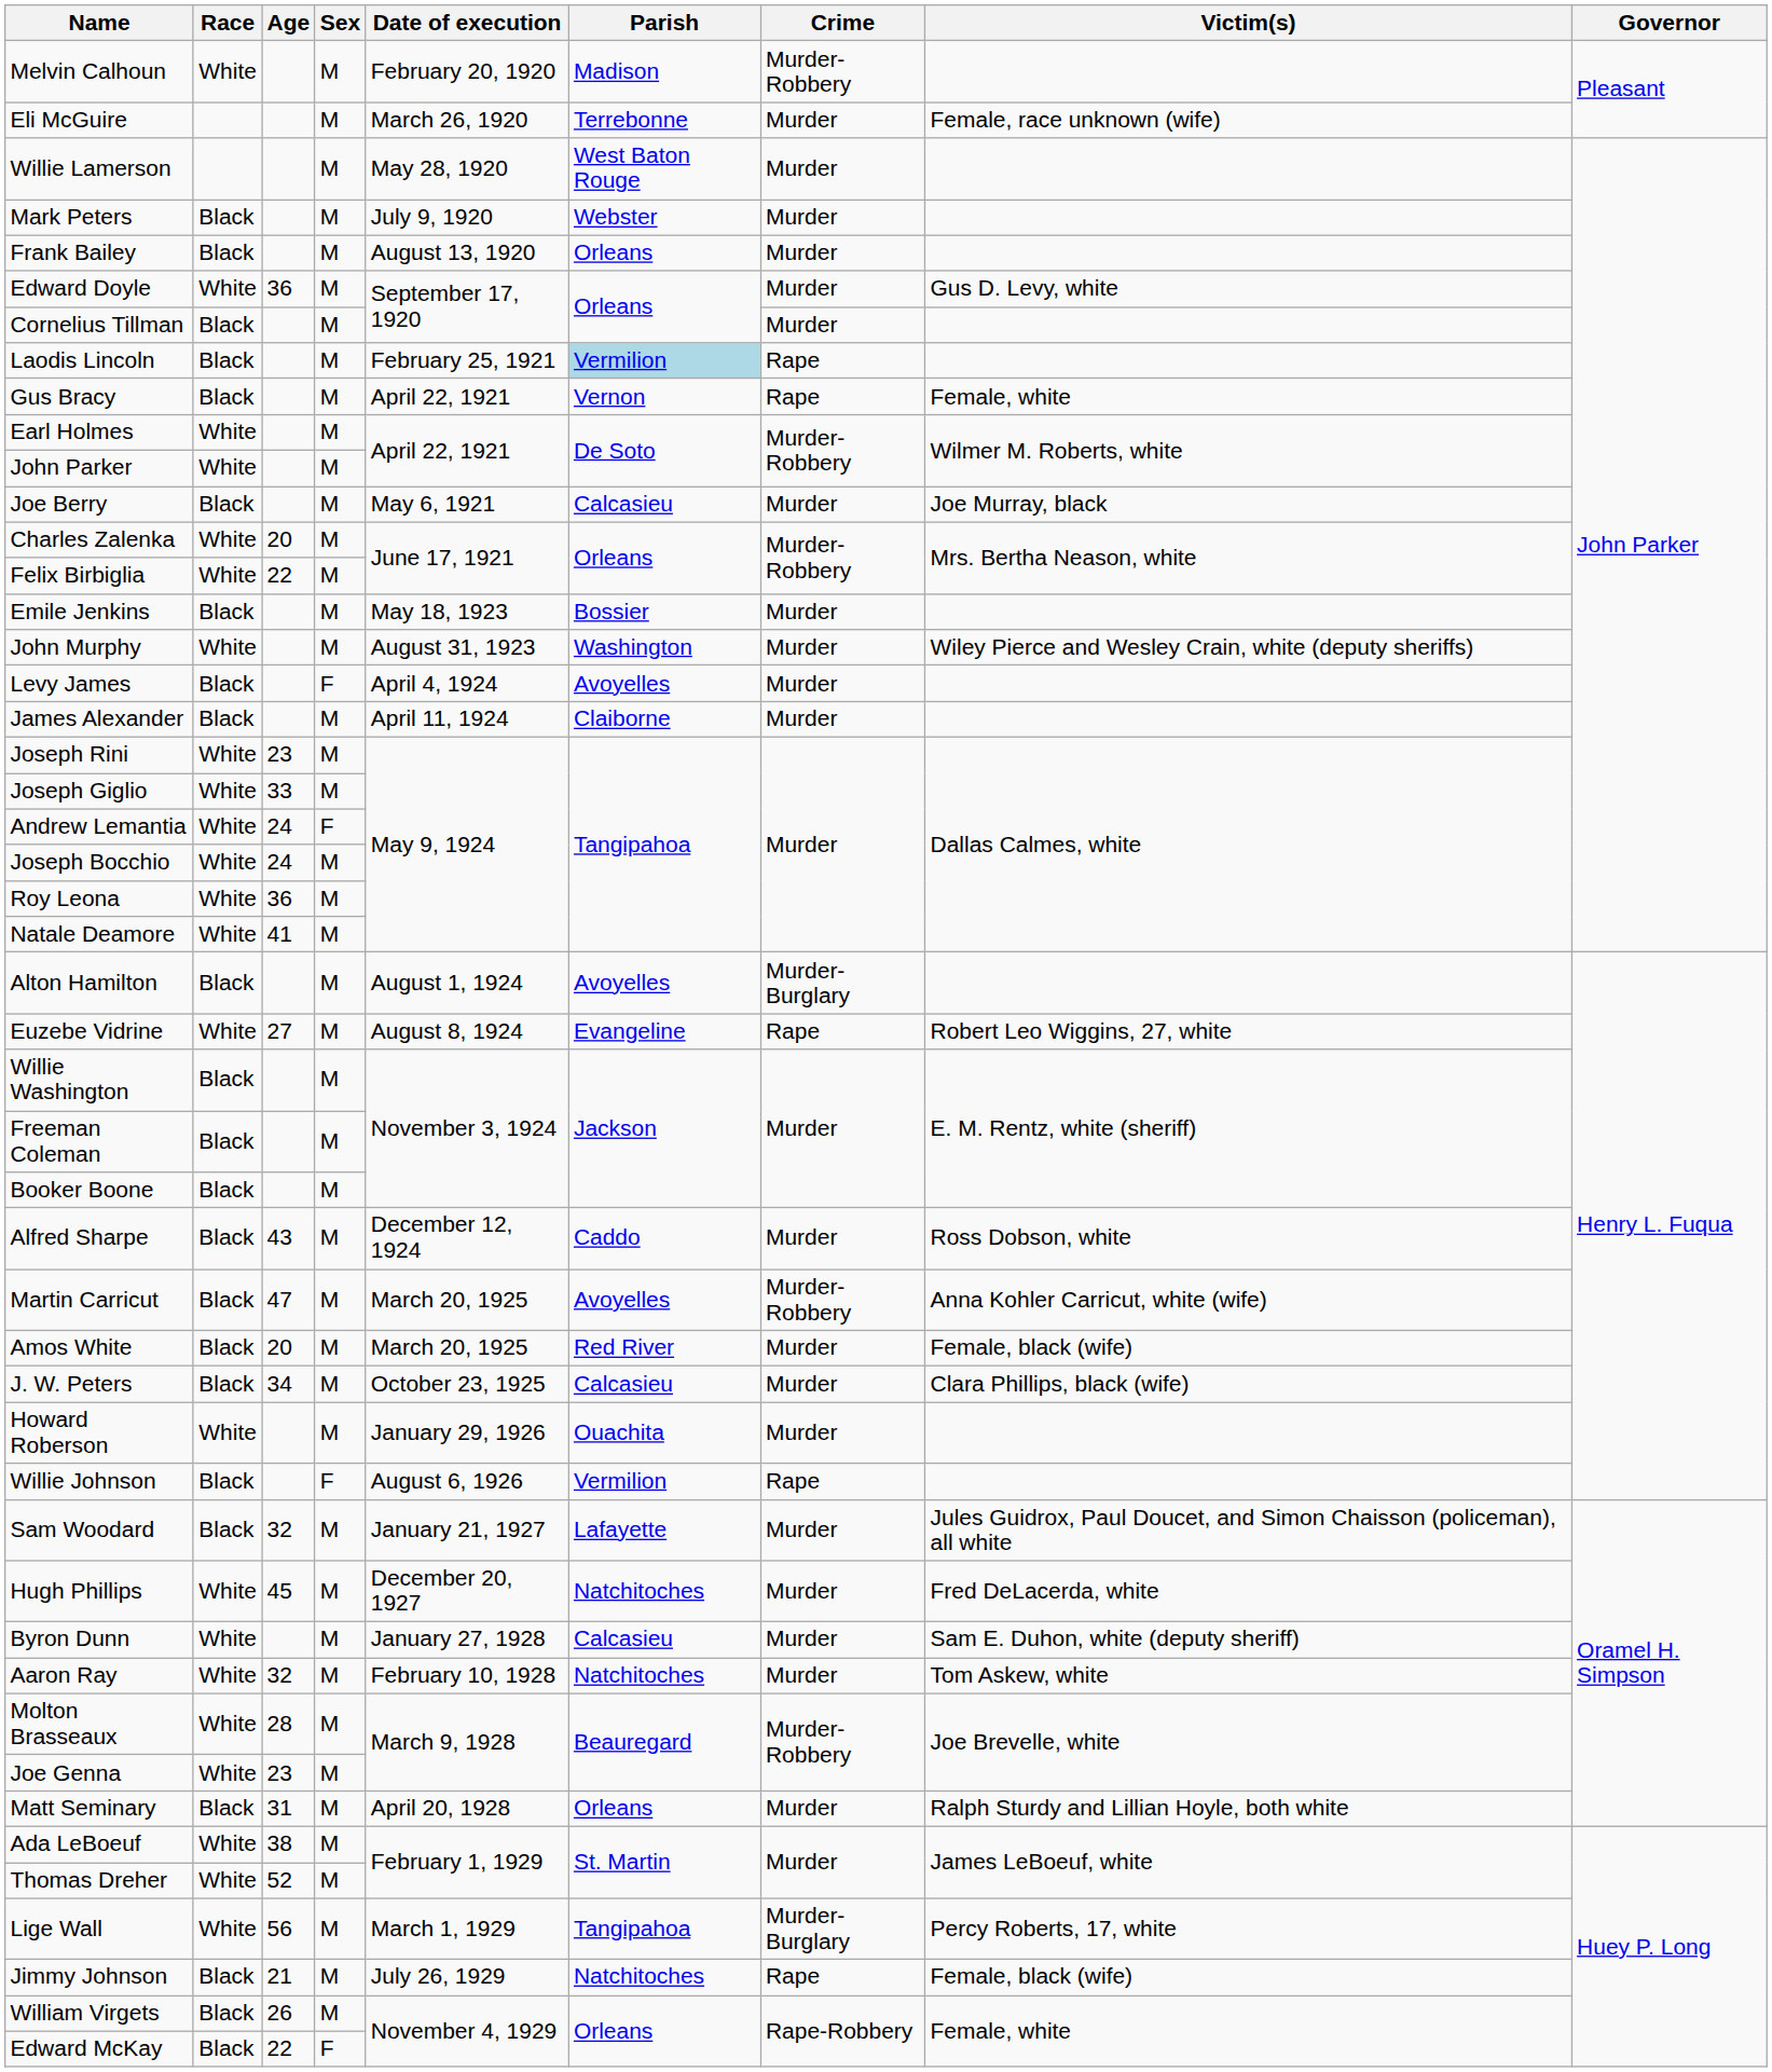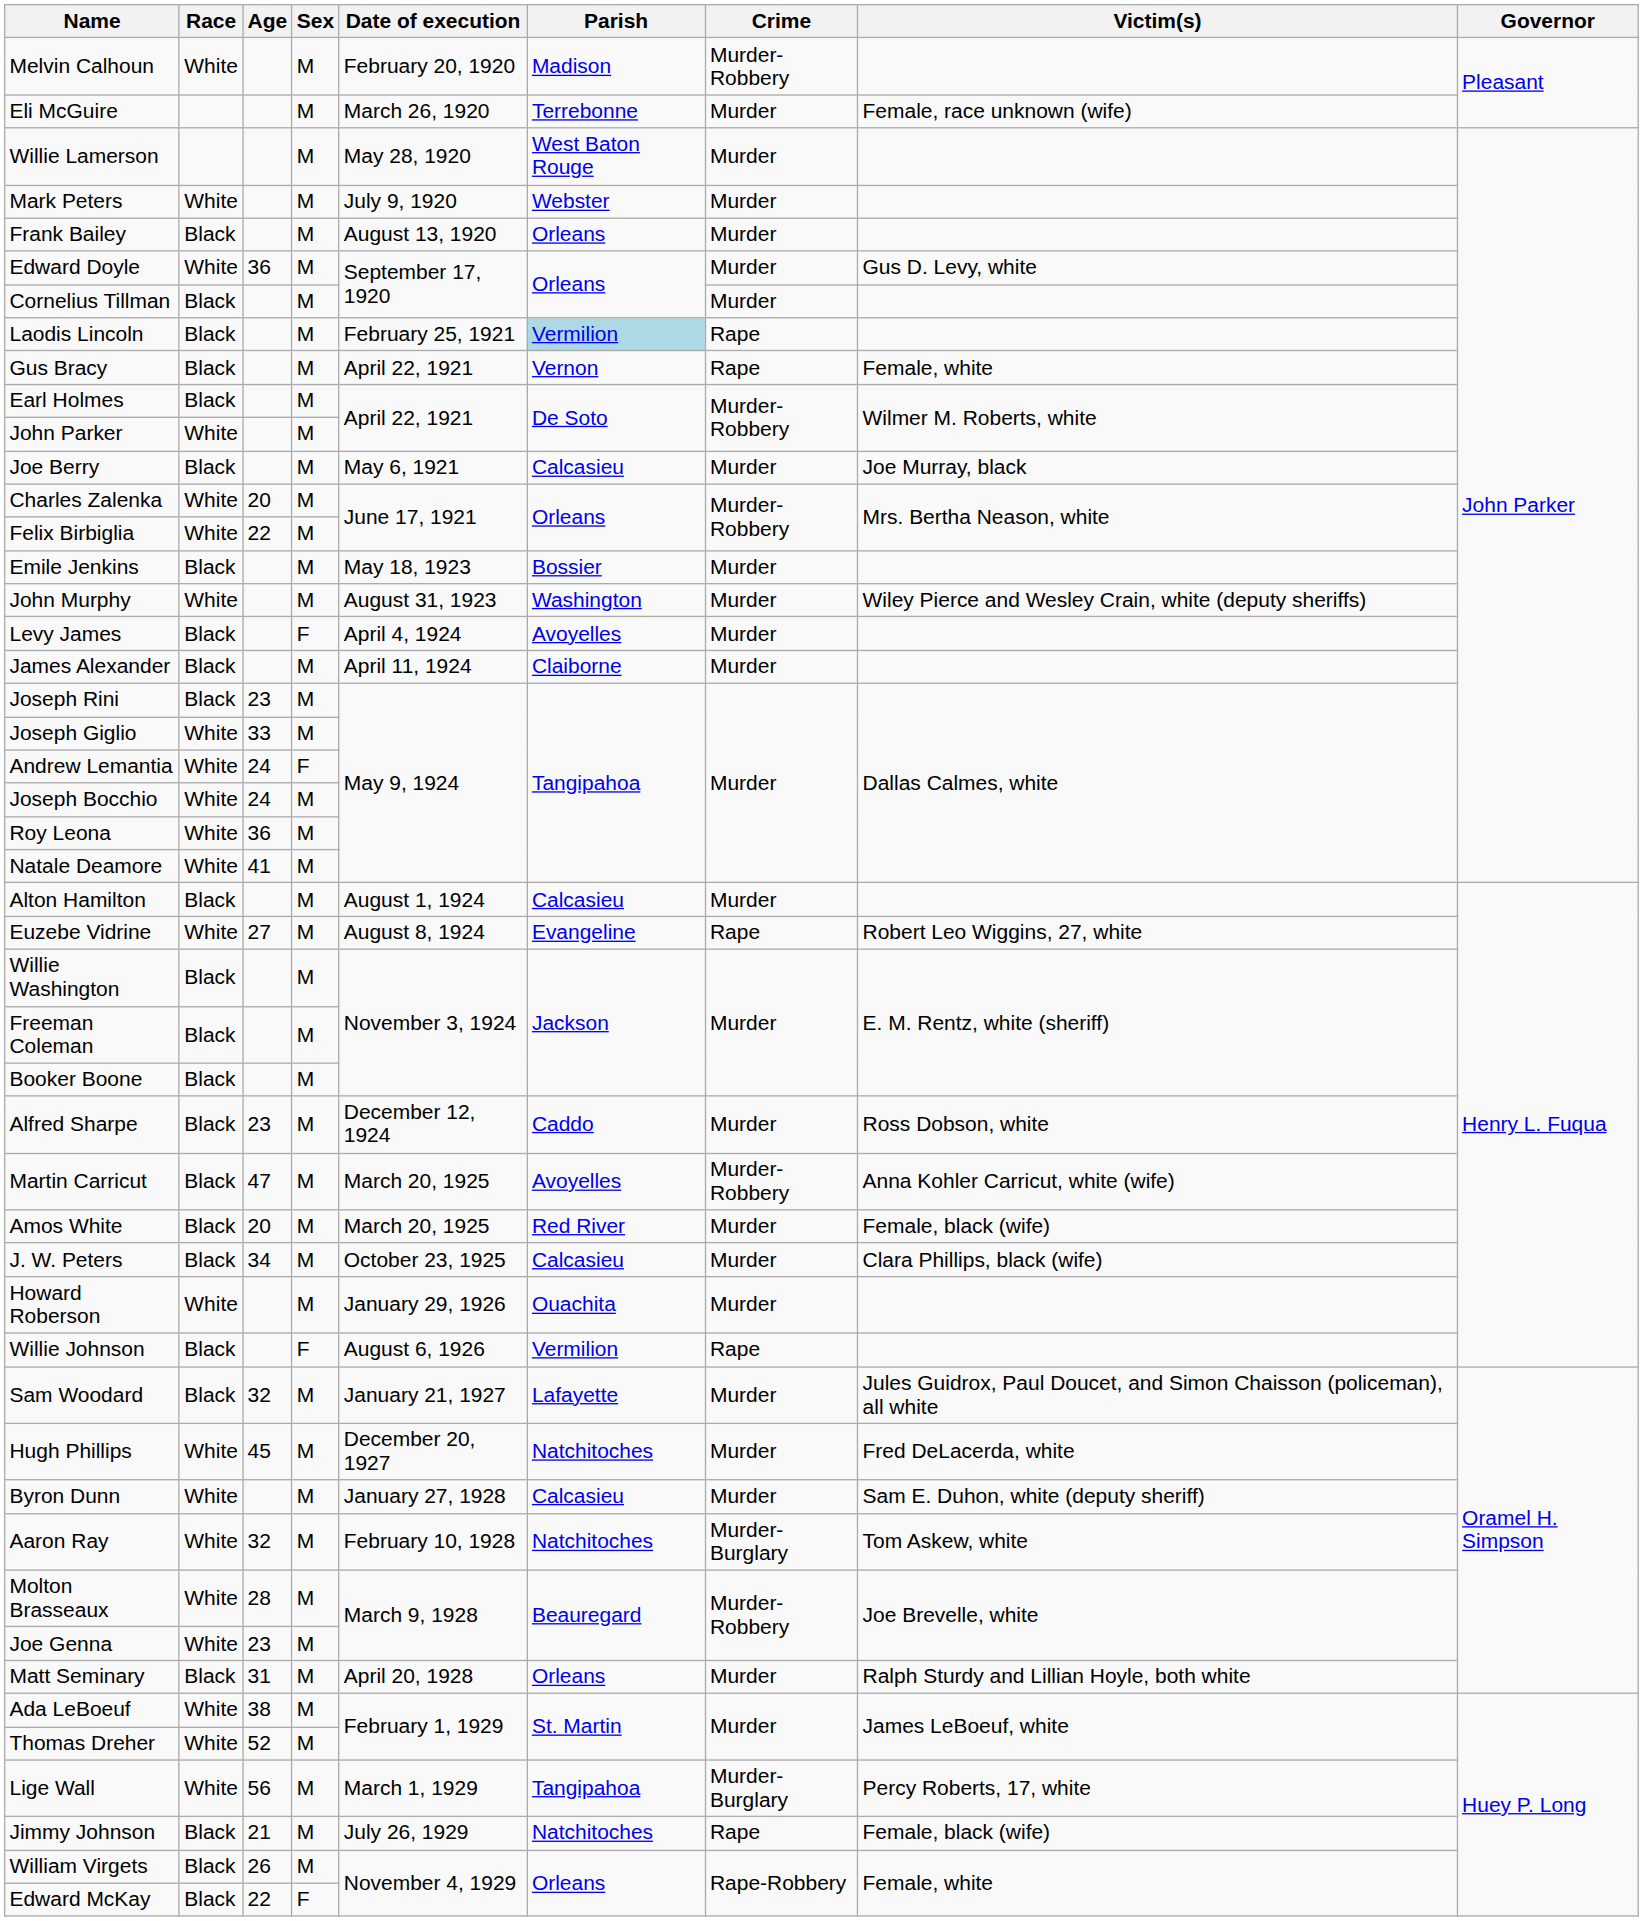 <table class="wikitable sortable">
 <tr>
 <th>Name</th>
 <th>Race</th>
 <th>Age</th>
 <th>Sex</th>
 <th>Date of execution</th>
 <th>Parish</th>
 <th>Crime</th>
 <th>Victim(s)</th>
 <th>Governor</th>
 </tr>
 <tr>
 <td>Melvin Calhoun</td>
 <td>White</td>
 <td></td>
 <td>M</td>
 <td>February 20, 1920</td>
 <td><a href='#'>Madison</a></td>
 <td>Murder-Robbery</td>
 <td></td>
 <td rowspan="2"><a href='#'>Pleasant</a></td>
 </tr>
 <tr>
 <td>Eli McGuire</td>
 <td></td>
 <td></td>
 <td>M</td>
 <td>March 26, 1920</td>
 <td><a href='#'>Terrebonne</a></td>
 <td>Murder</td>
 <td>Female, race unknown (wife)</td>
 </tr>
 <tr>
 <td>Willie Lamerson</td>
 <td></td>
 <td></td>
 <td>M</td>
 <td>May 28, 1920</td>
 <td><a href='#'>West Baton Rouge</a></td>
 <td>Murder</td>
 <td></td>
 <td rowspan="22"><a href='#'>John Parker</a></td>
 </tr>
 <tr>
 <td>Mark Peters</td>
-<td>Black</td>
+<td>White</td>
 <td></td>
 <td>M</td>
 <td>July 9, 1920</td>
 <td><a href='#'>Webster</a></td>
 <td>Murder</td>
 <td></td>
 </tr>
 <tr>
 <td>Frank Bailey</td>
 <td>Black</td>
 <td></td>
 <td>M</td>
 <td>August 13, 1920</td>
 <td><a href='#'>Orleans</a></td>
 <td>Murder</td>
 <td></td>
 </tr>
 <tr>
 <td>Edward Doyle</td>
 <td>White</td>
 <td>36</td>
 <td>M</td>
 <td rowspan="2">September 17, 1920</td>
 <td rowspan="2"><a href='#'>Orleans</a></td>
 <td>Murder</td>
 <td>Gus D. Levy, white</td>
 </tr>
 <tr>
 <td>Cornelius Tillman</td>
 <td>Black</td>
 <td></td>
 <td>M</td>
 <td>Murder</td>
 <td></td>
 </tr>
 <tr>
 <td>Laodis Lincoln</td>
 <td>Black</td>
 <td></td>
 <td>M</td>
 <td>February 25, 1921</td>
 <td style="background: lightblue;"><a href='#'>Vermilion</a></td>
 <td>Rape</td>
 <td></td>
 </tr>
 <tr>
 <td>Gus Bracy</td>
 <td>Black</td>
 <td></td>
 <td>M</td>
 <td>April 22, 1921</td>
 <td><a href='#'>Vernon</a></td>
 <td>Rape</td>
 <td>Female, white</td>
 </tr>
 <tr>
 <td>Earl Holmes</td>
-<td>White</td>
+<td>Black</td>
 <td></td>
 <td>M</td>
 <td rowspan="2">April 22, 1921</td>
 <td rowspan="2"><a href='#'>De Soto</a></td>
 <td rowspan="2">Murder-Robbery</td>
 <td rowspan="2">Wilmer M. Roberts, white</td>
 </tr>
 <tr>
 <td>John Parker</td>
 <td>White</td>
 <td></td>
 <td>M</td>
 </tr>
 <tr>
 <td>Joe Berry</td>
 <td>Black</td>
 <td></td>
 <td>M</td>
 <td>May 6, 1921</td>
 <td><a href='#'>Calcasieu</a></td>
 <td>Murder</td>
 <td>Joe Murray, black</td>
 </tr>
 <tr>
 <td>Charles Zalenka</td>
 <td>White</td>
 <td>20</td>
 <td>M</td>
 <td rowspan="2">June 17, 1921</td>
 <td rowspan="2"><a href='#'>Orleans</a></td>
 <td rowspan="2">Murder-Robbery</td>
 <td rowspan="2">Mrs. Bertha Neason, white</td>
 </tr>
 <tr>
 <td>Felix Birbiglia</td>
 <td>White</td>
 <td>22</td>
 <td>M</td>
 </tr>
 <tr>
 <td>Emile Jenkins</td>
 <td>Black</td>
 <td></td>
 <td>M</td>
 <td>May 18, 1923</td>
 <td><a href='#'>Bossier</a></td>
 <td>Murder</td>
 <td></td>
 </tr>
 <tr>
 <td>John Murphy</td>
 <td>White</td>
 <td></td>
 <td>M</td>
 <td>August 31, 1923</td>
 <td><a href='#'>Washington</a></td>
 <td>Murder</td>
 <td>Wiley Pierce and Wesley Crain, white (deputy sheriffs)</td>
 </tr>
 <tr>
 <td>Levy James</td>
 <td>Black</td>
 <td></td>
 <td>F</td>
 <td>April 4, 1924</td>
 <td><a href='#'>Avoyelles</a></td>
 <td>Murder</td>
 <td></td>
 </tr>
 <tr>
 <td>James Alexander</td>
 <td>Black</td>
 <td></td>
 <td>M</td>
 <td>April 11, 1924</td>
 <td><a href='#'>Claiborne</a></td>
 <td>Murder</td>
 <td></td>
 </tr>
 <tr>
 <td>Joseph Rini</td>
-<td>White</td>
+<td>Black</td>
 <td>23</td>
 <td>M</td>
 <td rowspan="6">May 9, 1924</td>
 <td rowspan="6"><a href='#'>Tangipahoa</a></td>
 <td rowspan="6">Murder</td>
 <td rowspan="6">Dallas Calmes, white</td>
 </tr>
 <tr>
 <td>Joseph Giglio</td>
 <td>White</td>
 <td>33</td>
 <td>M</td>
 </tr>
 <tr>
 <td>Andrew Lemantia</td>
 <td>White</td>
 <td>24</td>
 <td>F</td>
 </tr>
 <tr>
 <td>Joseph Bocchio</td>
 <td>White</td>
 <td>24</td>
 <td>M</td>
 </tr>
 <tr>
 <td>Roy Leona</td>
 <td>White</td>
 <td>36</td>
 <td>M</td>
 </tr>
 <tr>
 <td>Natale Deamore</td>
 <td>White</td>
 <td>41</td>
 <td>M</td>
 </tr>
 <tr>
 <td>Alton Hamilton</td>
 <td>Black</td>
 <td></td>
 <td>M</td>
 <td>August 1, 1924</td>
-<td><a href='#'>Avoyelles</a></td>
-<td>Murder-Burglary</td>
+<td><a href='#'>Calcasieu</a></td>
+<td>Murder</td>
 <td></td>
 <td rowspan="11"><a href='#'>Henry L. Fuqua</a></td>
 </tr>
 <tr>
 <td>Euzebe Vidrine</td>
 <td>White</td>
 <td>27</td>
 <td>M</td>
 <td>August 8, 1924</td>
 <td><a href='#'>Evangeline</a></td>
 <td>Rape</td>
 <td>Robert Leo Wiggins, 27, white</td>
 </tr>
 <tr>
 <td>Willie Washington</td>
 <td>Black</td>
 <td></td>
 <td>M</td>
 <td rowspan="3">November 3, 1924</td>
 <td rowspan="3"><a href='#'>Jackson</a></td>
 <td rowspan="3">Murder</td>
 <td rowspan="3">E. M. Rentz, white (sheriff)</td>
 </tr>
 <tr>
 <td>Freeman Coleman</td>
 <td>Black</td>
 <td></td>
 <td>M</td>
 </tr>
 <tr>
 <td>Booker Boone</td>
 <td>Black</td>
 <td></td>
 <td>M</td>
 </tr>
 <tr>
 <td>Alfred Sharpe</td>
 <td>Black</td>
-<td>43</td>
+<td>23</td>
 <td>M</td>
 <td>December 12, 1924</td>
 <td><a href='#'>Caddo</a></td>
 <td>Murder</td>
 <td>Ross Dobson, white</td>
 </tr>
 <tr>
 <td>Martin Carricut</td>
 <td>Black</td>
 <td>47</td>
 <td>M</td>
 <td>March 20, 1925</td>
 <td><a href='#'>Avoyelles</a></td>
 <td>Murder-Robbery</td>
 <td>Anna Kohler Carricut, white (wife)</td>
 </tr>
 <tr>
 <td>Amos White</td>
 <td>Black</td>
 <td>20</td>
 <td>M</td>
 <td>March 20, 1925</td>
 <td><a href='#'>Red River</a></td>
 <td>Murder</td>
 <td>Female, black (wife)</td>
 </tr>
 <tr>
 <td>J. W. Peters</td>
 <td>Black</td>
 <td>34</td>
 <td>M</td>
 <td>October 23, 1925</td>
 <td><a href='#'>Calcasieu</a></td>
 <td>Murder</td>
 <td>Clara Phillips, black (wife)</td>
 </tr>
 <tr>
 <td>Howard Roberson</td>
 <td>White</td>
 <td></td>
 <td>M</td>
 <td>January 29, 1926</td>
 <td><a href='#'>Ouachita</a></td>
 <td>Murder</td>
 <td></td>
 </tr>
 <tr>
 <td>Willie Johnson</td>
 <td>Black</td>
 <td></td>
 <td>F</td>
 <td>August 6, 1926</td>
 <td><a href='#'>Vermilion</a></td>
 <td>Rape</td>
 <td></td>
 </tr>
 <tr>
 <td>Sam Woodard</td>
 <td>Black</td>
 <td>32</td>
 <td>M</td>
 <td>January 21, 1927</td>
 <td><a href='#'>Lafayette</a></td>
 <td>Murder</td>
 <td>Jules Guidrox, Paul Doucet, and Simon Chaisson (policeman), all white</td>
 <td rowspan="7"><a href='#'>Oramel H. Simpson</a></td>
 </tr>
 <tr>
 <td>Hugh Phillips</td>
 <td>White</td>
 <td>45</td>
 <td>M</td>
 <td>December 20, 1927</td>
 <td><a href='#'>Natchitoches</a></td>
 <td>Murder</td>
 <td>Fred DeLacerda, white</td>
 </tr>
 <tr>
 <td>Byron Dunn</td>
 <td>White</td>
 <td></td>
 <td>M</td>
 <td>January 27, 1928</td>
 <td><a href='#'>Calcasieu</a></td>
 <td>Murder</td>
 <td>Sam E. Duhon, white (deputy sheriff)</td>
 </tr>
 <tr>
 <td>Aaron Ray</td>
 <td>White</td>
 <td>32</td>
 <td>M</td>
 <td>February 10, 1928</td>
 <td><a href='#'>Natchitoches</a></td>
-<td>Murder</td>
+<td>Murder-Burglary</td>
 <td>Tom Askew, white</td>
 </tr>
 <tr>
 <td>Molton Brasseaux</td>
 <td>White</td>
 <td>28</td>
 <td>M</td>
 <td rowspan="2">March 9, 1928</td>
 <td rowspan="2"><a href='#'>Beauregard</a></td>
 <td rowspan="2">Murder-Robbery</td>
 <td rowspan="2">Joe Brevelle, white</td>
 </tr>
 <tr>
 <td>Joe Genna</td>
 <td>White</td>
 <td>23</td>
 <td>M</td>
 </tr>
 <tr>
 <td>Matt Seminary</td>
 <td>Black</td>
 <td>31</td>
 <td>M</td>
 <td>April 20, 1928</td>
 <td><a href='#'>Orleans</a></td>
 <td>Murder</td>
 <td>Ralph Sturdy and Lillian Hoyle, both white</td>
 </tr>
 <tr>
 <td>Ada LeBoeuf</td>
 <td>White</td>
 <td>38</td>
 <td>M</td>
 <td rowspan="2">February 1, 1929</td>
 <td rowspan="2"><a href='#'>St. Martin</a></td>
 <td rowspan="2">Murder</td>
 <td rowspan="2">James LeBoeuf, white</td>
 <td rowspan="6"><a href='#'>Huey P. Long</a></td>
 </tr>
 <tr>
 <td>Thomas Dreher</td>
 <td>White</td>
 <td>52</td>
 <td>M</td>
 </tr>
 <tr>
 <td>Lige Wall</td>
 <td>White</td>
 <td>56</td>
 <td>M</td>
 <td>March 1, 1929</td>
 <td><a href='#'>Tangipahoa</a></td>
 <td>Murder-Burglary</td>
 <td>Percy Roberts, 17, white</td>
 </tr>
 <tr>
 <td>Jimmy Johnson</td>
 <td>Black</td>
 <td>21</td>
 <td>M</td>
 <td>July 26, 1929</td>
 <td><a href='#'>Natchitoches</a></td>
 <td>Rape</td>
 <td>Female, black (wife)</td>
 </tr>
 <tr>
 <td>William Virgets</td>
 <td>Black</td>
 <td>26</td>
 <td>M</td>
 <td rowspan="2">November 4, 1929</td>
 <td rowspan="2"><a href='#'>Orleans</a></td>
 <td rowspan="2">Rape-Robbery</td>
 <td rowspan="2">Female, white</td>
 </tr>
 <tr>
 <td>Edward McKay</td>
 <td>Black</td>
 <td>22</td>
 <td>F</td>
 </tr>
 </table>
